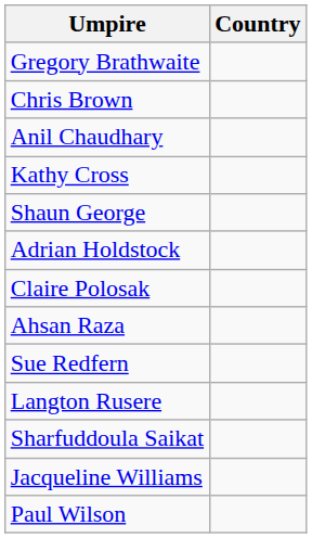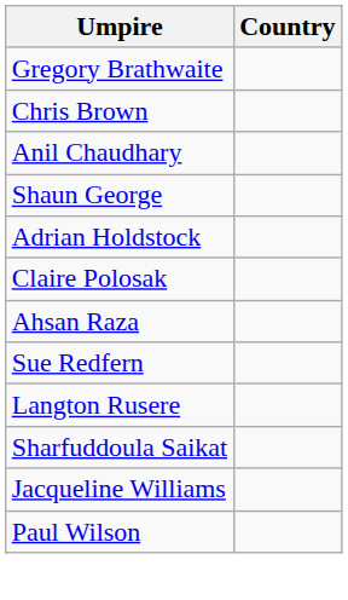 <table class="wikitable">
 <tr>
 <th>Umpire</th>
 <th>Country</th>
 </tr>
 <tr>
 <td><a href='#'>Gregory Brathwaite</a></td>
 <td></td>
 </tr>
 <tr>
 <td><a href='#'>Chris Brown</a></td>
 <td></td>
 </tr>
 <tr>
 <td><a href='#'>Anil Chaudhary</a></td>
-<td></td>
-</tr>
-<tr>
-<td><a href='#'>Kathy Cross</a></td>
 <td></td>
 </tr>
 <tr>
 <td><a href='#'>Shaun George</a></td>
 <td></td>
 </tr>
 <tr>
 <td><a href='#'>Adrian Holdstock</a></td>
 <td></td>
 </tr>
 <tr>
 <td><a href='#'>Claire Polosak</a></td>
 <td></td>
 </tr>
 <tr>
 <td><a href='#'>Ahsan Raza</a></td>
 <td></td>
 </tr>
 <tr>
 <td><a href='#'>Sue Redfern</a></td>
 <td></td>
 </tr>
 <tr>
 <td><a href='#'>Langton Rusere</a></td>
 <td></td>
 </tr>
 <tr>
 <td><a href='#'>Sharfuddoula Saikat</a></td>
 <td></td>
 </tr>
 <tr>
 <td><a href='#'>Jacqueline Williams</a></td>
 <td></td>
 </tr>
 <tr>
 <td><a href='#'>Paul Wilson</a></td>
 <td></td>
 </tr>
 </table>
